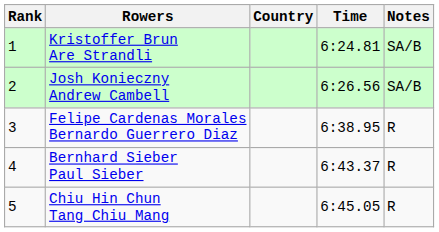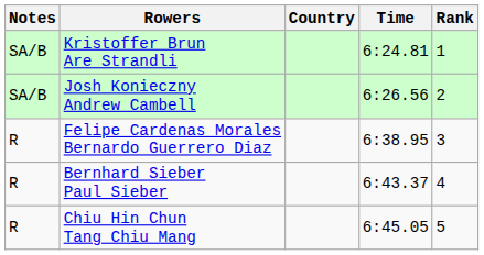 <table class="wikitable">
 <tr>
-<th>Rank</th>
+<th>Notes</th>
 <th>Rowers</th>
 <th>Country</th>
 <th>Time</th>
-<th>Notes</th>
+<th>Rank</th>
 </tr>
 <tr bgcolor=ccffcc>
-<td>1</td>
+<td>SA/B</td>
 <td><a href='#'>Kristoffer Brun</a><br><a href='#'>Are Strandli</a></td>
 <td></td>
 <td>6:24.81</td>
-<td>SA/B</td>
+<td>1</td>
 </tr>
 <tr bgcolor=ccffcc>
-<td>2</td>
+<td>SA/B</td>
 <td><a href='#'>Josh Konieczny</a><br><a href='#'>Andrew Cambell</a></td>
 <td></td>
 <td>6:26.56</td>
-<td>SA/B</td>
+<td>2</td>
 </tr>
 <tr>
-<td>3</td>
+<td>R</td>
 <td><a href='#'>Felipe Cardenas Morales</a><br><a href='#'>Bernardo Guerrero Diaz</a></td>
 <td></td>
 <td>6:38.95</td>
-<td>R</td>
+<td>3</td>
 </tr>
 <tr>
-<td>4</td>
+<td>R</td>
 <td><a href='#'>Bernhard Sieber</a><br><a href='#'>Paul Sieber</a></td>
 <td></td>
 <td>6:43.37</td>
-<td>R</td>
+<td>4</td>
 </tr>
 <tr>
-<td>5</td>
+<td>R</td>
 <td><a href='#'>Chiu Hin Chun</a><br><a href='#'>Tang Chiu Mang</a></td>
 <td></td>
 <td>6:45.05</td>
-<td>R</td>
+<td>5</td>
 </tr>
 </table>
